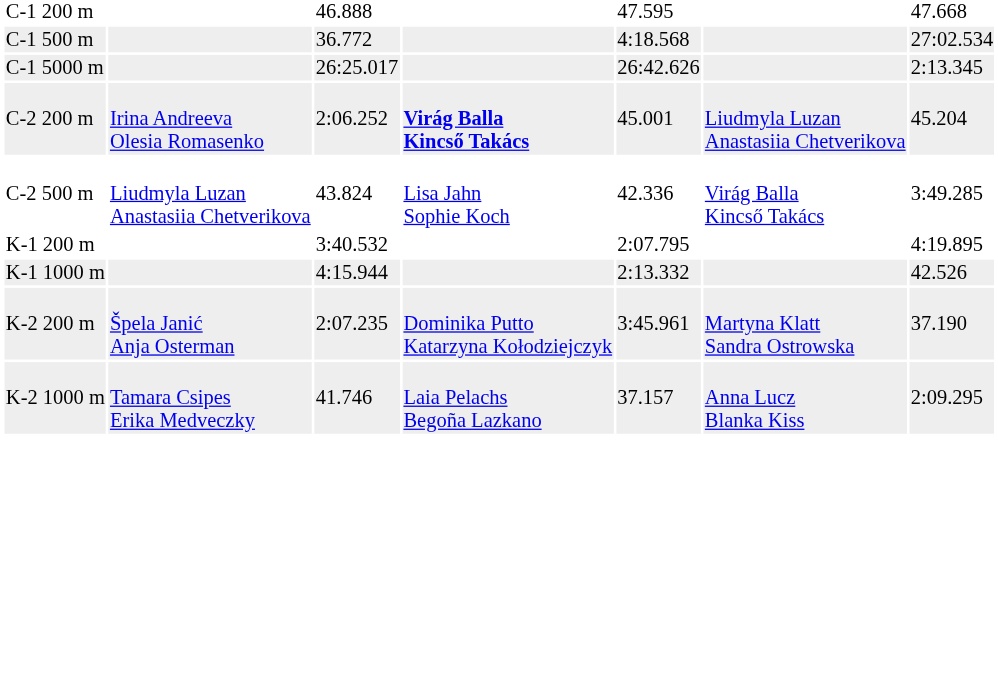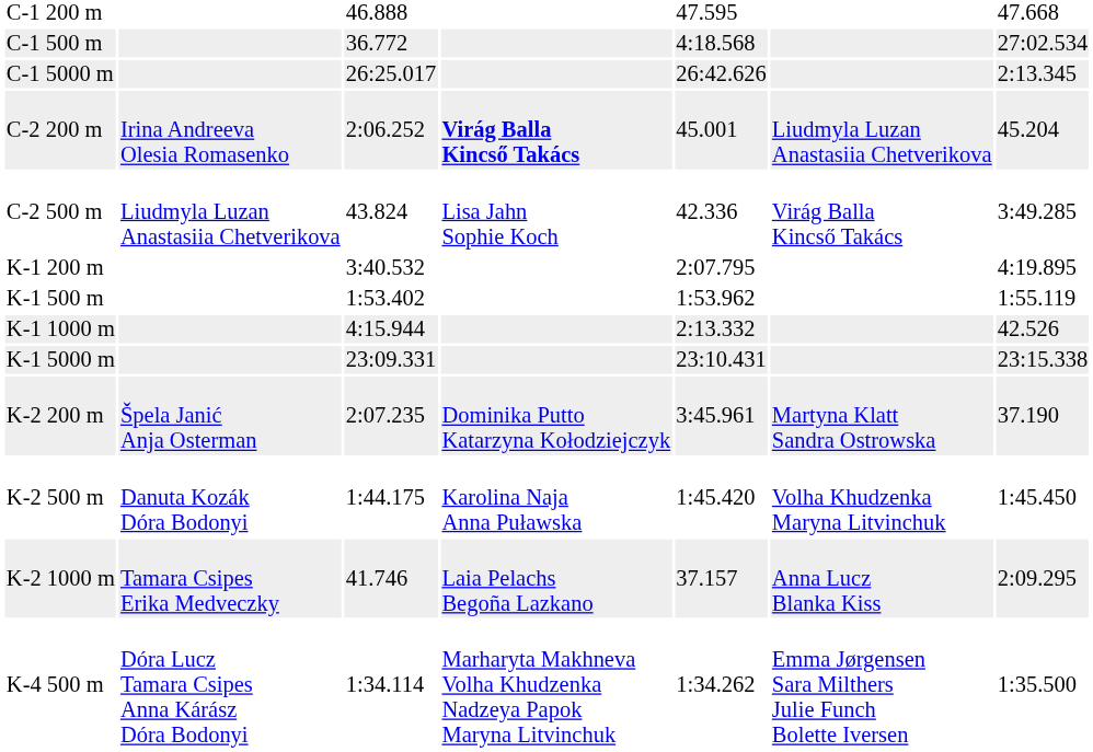 <table>
 <tr>
 <td>C-1 200 m </td>
 <td></td>
 <td>46.888</td>
 <td></td>
 <td>47.595</td>
 <td></td>
 <td>47.668</td>
 </tr>
 <tr style="background:#eee; width:100%;">
 <td>C-1 500 m</td>
 <td></td>
 <td>36.772</td>
 <td></td>
 <td>4:18.568</td>
 <td></td>
 <td>27:02.534</td>
 </tr>
 <tr style="background:#eee; width:100%;">
 <td>C-1 5000 m</td>
 <td></td>
 <td>26:25.017</td>
 <td></td>
 <td>26:42.626</td>
 <td></td>
 <td>2:13.345</td>
 </tr>
 <tr style="background:#eee; width:100%;">
 <td>C-2 200 m</td>
 <td><br><a href='#'>Irina Andreeva</a><br><a href='#'>Olesia Romasenko</a></td>
 <td>2:06.252</td>
 <td><strong><br><a href='#'>Virág Balla</a><br><a href='#'>Kincső Takács</a></strong></td>
 <td>45.001</td>
 <td><br><a href='#'>Liudmyla Luzan</a><br><a href='#'>Anastasiia Chetverikova</a></td>
 <td>45.204</td>
 </tr>
 <tr>
 <td>C-2 500 m </td>
 <td><br><a href='#'>Liudmyla Luzan</a><br><a href='#'>Anastasiia Chetverikova</a></td>
 <td>43.824</td>
 <td><br><a href='#'>Lisa Jahn</a><br><a href='#'>Sophie Koch</a></td>
 <td>42.336</td>
 <td><br><a href='#'>Virág Balla</a><br><a href='#'>Kincső Takács</a></td>
 <td>3:49.285</td>
 </tr>
 <tr>
 <td>K-1 200 m </td>
 <td></td>
 <td>3:40.532</td>
 <td></td>
 <td>2:07.795</td>
 <td></td>
 <td>4:19.895</td>
 </tr>
+<tr>
+<td>K-1 500 m </td>
+<td></td>
+<td>1:53.402</td>
+<td></td>
+<td>1:53.962</td>
+<td></td>
+<td>1:55.119</td>
+</tr>
 <tr style="background:#eee; width:100%;">
 <td>K-1 1000 m</td>
 <td></td>
 <td>4:15.944</td>
 <td></td>
 <td>2:13.332</td>
 <td></td>
 <td>42.526</td>
 </tr>
 <tr style="background:#eee; width:100%;">
+<td>K-1 5000 m</td>
+<td></td>
+<td>23:09.331</td>
+<td></td>
+<td>23:10.431</td>
+<td></td>
+<td>23:15.338</td>
+</tr>
+<tr style="background:#eee; width:100%;">
 <td>K-2 200 m</td>
 <td><br><a href='#'>Špela Janić</a><br><a href='#'>Anja Osterman</a></td>
 <td>2:07.235</td>
 <td><br><a href='#'>Dominika Putto</a><br><a href='#'>Katarzyna Kołodziejczyk</a></td>
 <td>3:45.961</td>
 <td><br><a href='#'>Martyna Klatt</a><br><a href='#'>Sandra Ostrowska</a></td>
 <td>37.190</td>
+</tr>
+<tr>
+<td>K-2 500 m </td>
+<td><br><a href='#'>Danuta Kozák</a><br><a href='#'>Dóra Bodonyi</a></td>
+<td>1:44.175</td>
+<td><br><a href='#'>Karolina Naja</a><br><a href='#'>Anna Puławska</a></td>
+<td>1:45.420</td>
+<td><br><a href='#'>Volha Khudzenka</a><br><a href='#'>Maryna Litvinchuk</a></td>
+<td>1:45.450</td>
 </tr>
 <tr style="background:#eee; width:100%;">
 <td>K-2 1000 m</td>
 <td><br><a href='#'>Tamara Csipes</a><br><a href='#'>Erika Medveczky</a></td>
 <td>41.746</td>
 <td><br><a href='#'>Laia Pelachs</a><br><a href='#'>Begoña Lazkano</a></td>
 <td>37.157</td>
 <td><br><a href='#'>Anna Lucz</a><br><a href='#'>Blanka Kiss</a></td>
 <td>2:09.295</td>
 </tr>
+<tr>
+<td>K-4 500 m </td>
+<td><br><a href='#'>Dóra Lucz</a><br><a href='#'>Tamara Csipes</a><br><a href='#'>Anna Kárász</a><br><a href='#'>Dóra Bodonyi</a></td>
+<td>1:34.114</td>
+<td><br><a href='#'>Marharyta Makhneva</a><br><a href='#'>Volha Khudzenka</a><br><a href='#'>Nadzeya Papok</a><br><a href='#'>Maryna Litvinchuk</a></td>
+<td>1:34.262</td>
+<td><br><a href='#'>Emma Jørgensen</a><br><a href='#'>Sara Milthers</a><br><a href='#'>Julie Funch</a><br><a href='#'>Bolette Iversen</a></td>
+<td>1:35.500</td>
+</tr>
 </table>
